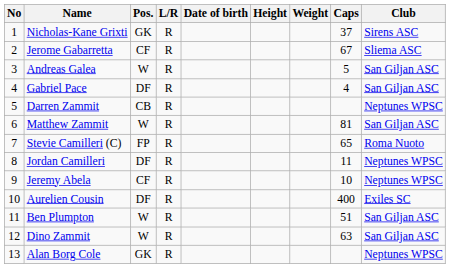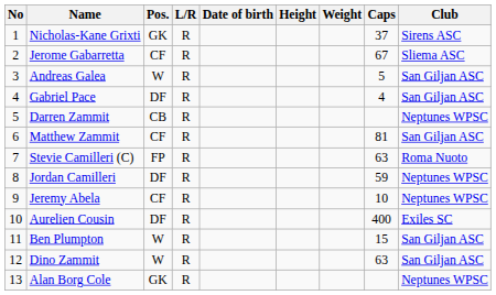 <table class="wikitable sortable" style="text-align:center;">
 <tr>
 <th>No</th>
 <th>Name</th>
 <th>Pos.</th>
 <th>L/R</th>
 <th>Date of birth</th>
 <th>Height</th>
 <th>Weight</th>
 <th>Caps</th>
 <th>Club</th>
 </tr>
 <tr>
 <td>1</td>
 <td align=left><a href='#'>Nicholas-Kane Grixti</a></td>
 <td>GK</td>
 <td>R</td>
 <td align=left></td>
 <td></td>
 <td></td>
 <td>37</td>
 <td align=left> <a href='#'>Sirens ASC</a></td>
 </tr>
 <tr>
 <td>2</td>
 <td align=left><a href='#'>Jerome Gabarretta</a></td>
 <td>CF</td>
 <td>R</td>
 <td align=left></td>
 <td></td>
 <td></td>
 <td>67</td>
 <td align=left> <a href='#'>Sliema ASC</a></td>
 </tr>
 <tr>
 <td>3</td>
 <td align=left><a href='#'>Andreas Galea</a></td>
 <td>W</td>
 <td>R</td>
 <td align=left></td>
 <td></td>
 <td></td>
 <td>5</td>
 <td align=left> <a href='#'>San Giljan ASC</a></td>
 </tr>
 <tr>
 <td>4</td>
 <td align=left><a href='#'>Gabriel Pace</a></td>
 <td>DF</td>
 <td>R</td>
 <td align=left></td>
 <td></td>
 <td></td>
 <td>4</td>
 <td align=left> <a href='#'>San Giljan ASC</a></td>
 </tr>
 <tr>
 <td>5</td>
 <td align=left><a href='#'>Darren Zammit</a></td>
 <td>CB</td>
 <td>R</td>
 <td align=left></td>
 <td></td>
 <td></td>
 <td></td>
 <td align=left> <a href='#'>Neptunes WPSC</a></td>
 </tr>
 <tr>
 <td>6</td>
 <td align=left><a href='#'>Matthew Zammit</a></td>
-<td>W</td>
+<td>CF</td>
 <td>R</td>
 <td align=left></td>
 <td></td>
 <td></td>
 <td>81</td>
 <td align=left> <a href='#'>San Giljan ASC</a></td>
 </tr>
 <tr>
 <td>7</td>
 <td align=left><a href='#'>Stevie Camilleri</a> (C)</td>
 <td>FP</td>
 <td>R</td>
 <td align=left></td>
 <td></td>
 <td></td>
-<td>65</td>
+<td>63</td>
 <td align=left> <a href='#'>Roma Nuoto</a></td>
 </tr>
 <tr>
 <td>8</td>
 <td align=left><a href='#'>Jordan Camilleri</a></td>
 <td>DF</td>
 <td>R</td>
 <td align=left></td>
 <td></td>
 <td></td>
-<td>11</td>
+<td>59</td>
 <td align=left> <a href='#'>Neptunes WPSC</a></td>
 </tr>
 <tr>
 <td>9</td>
 <td align=left><a href='#'>Jeremy Abela</a></td>
 <td>CF</td>
 <td>R</td>
 <td align=left></td>
 <td></td>
 <td></td>
 <td>10</td>
 <td align=left> <a href='#'>Neptunes WPSC</a></td>
 </tr>
 <tr>
 <td>10</td>
 <td align=left><a href='#'>Aurelien Cousin</a></td>
 <td>DF</td>
 <td>R</td>
 <td align=left></td>
 <td></td>
 <td></td>
 <td>400</td>
 <td align=left> <a href='#'>Exiles SC</a></td>
 </tr>
 <tr>
 <td>11</td>
 <td align=left><a href='#'>Ben Plumpton</a></td>
 <td>W</td>
 <td>R</td>
 <td align=left></td>
 <td></td>
 <td></td>
-<td>51</td>
+<td>15</td>
 <td align=left> <a href='#'>San Giljan ASC</a></td>
 </tr>
 <tr>
 <td>12</td>
 <td align=left><a href='#'>Dino Zammit</a></td>
 <td>W</td>
 <td>R</td>
 <td align=left></td>
 <td></td>
 <td></td>
 <td>63</td>
 <td align=left> <a href='#'>San Giljan ASC</a></td>
 </tr>
 <tr>
 <td>13</td>
 <td align=left><a href='#'>Alan Borg Cole</a></td>
 <td>GK</td>
 <td>R</td>
 <td align=left></td>
 <td></td>
 <td></td>
 <td></td>
 <td align=left> <a href='#'>Neptunes WPSC</a></td>
 </tr>
 </table>
